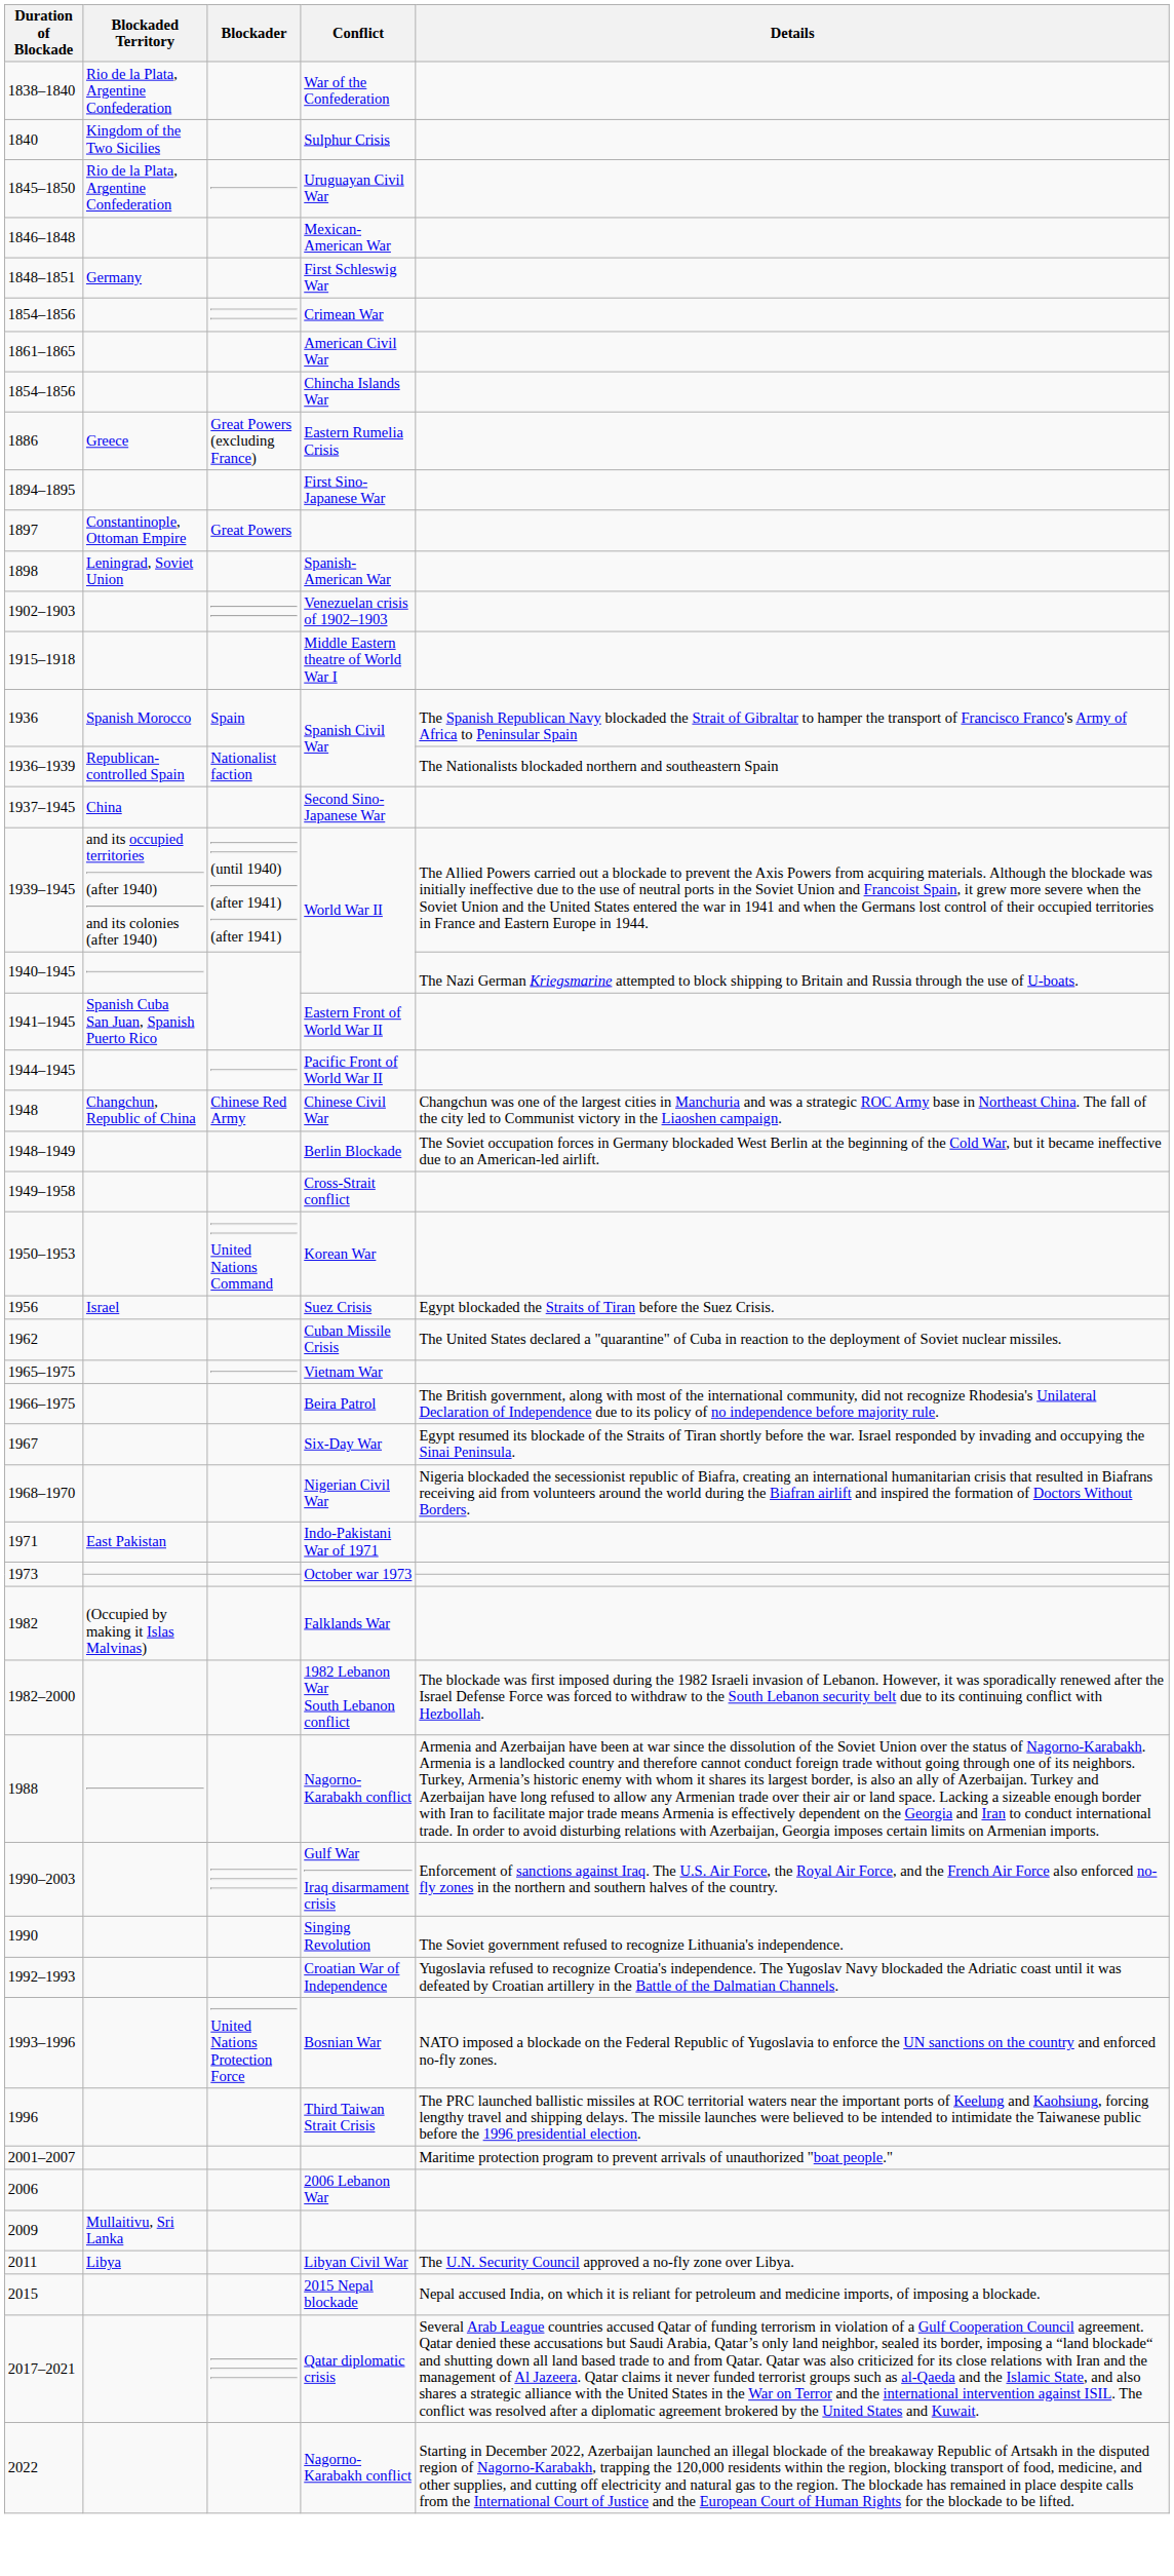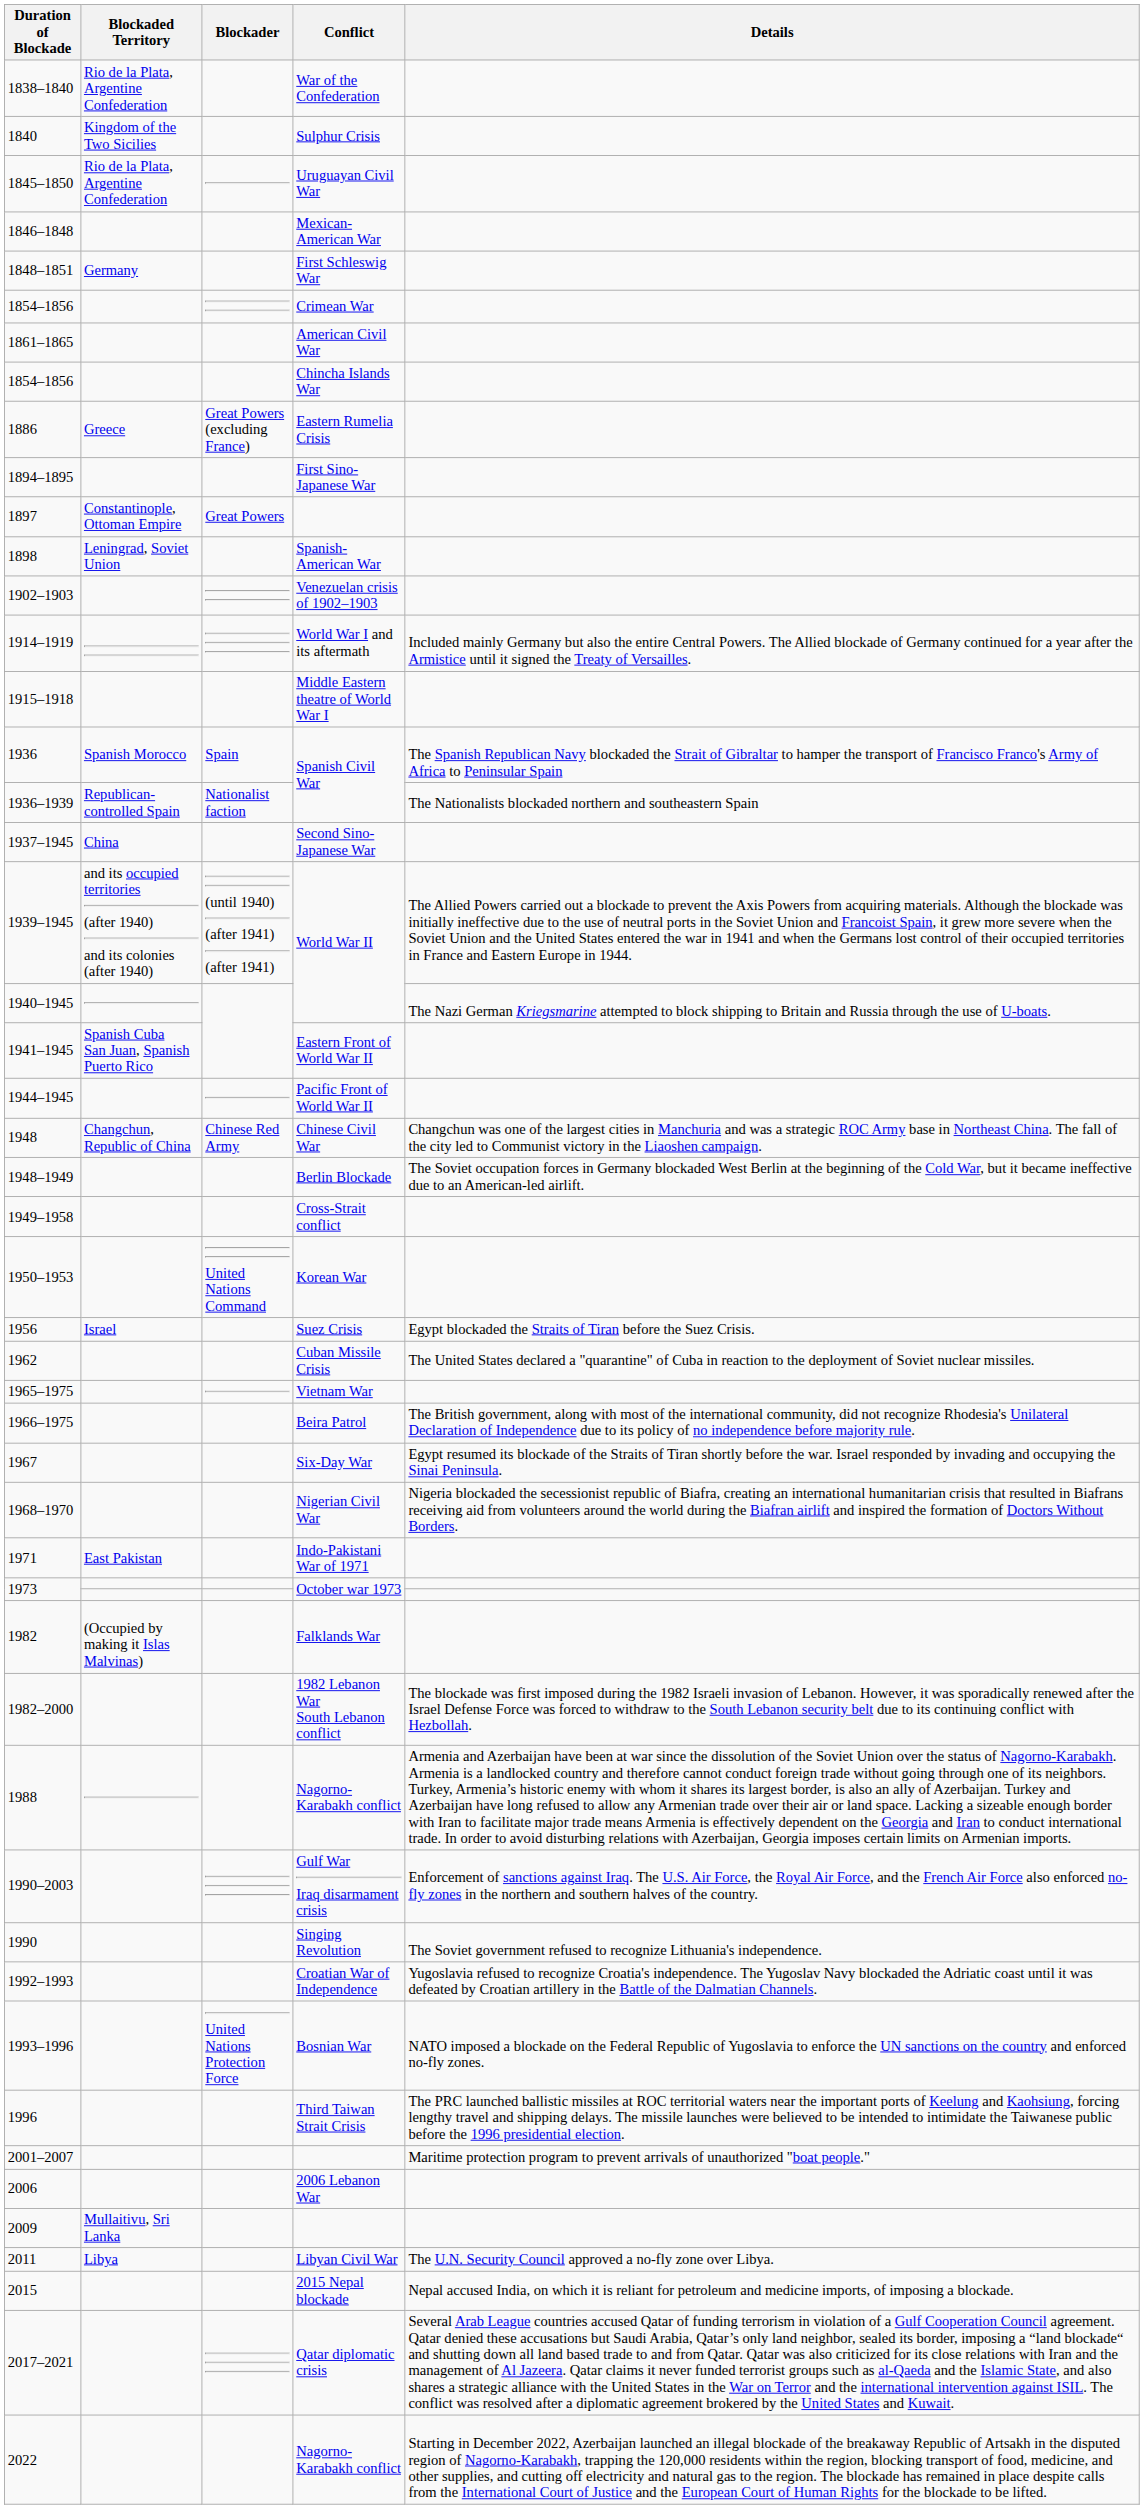 <table class="wikitable">
 <tr>
 <th>Duration of Blockade</th>
 <th>Blockaded Territory</th>
 <th>Blockader</th>
 <th>Conflict</th>
 <th>Details</th>
 </tr>
 <tr>
 <td>1838–1840</td>
 <td> <a href='#'>Rio de la Plata</a>, <a href='#'>Argentine Confederation</a></td>
 <td></td>
 <td><a href='#'>War of the Confederation</a></td>
 <td></td>
 </tr>
 <tr>
 <td>1840</td>
 <td> <a href='#'>Kingdom of the Two Sicilies</a></td>
 <td></td>
 <td><a href='#'>Sulphur Crisis</a></td>
 <td></td>
 </tr>
 <tr>
 <td>1845–1850</td>
 <td> <a href='#'>Rio de la Plata</a>, <a href='#'>Argentine Confederation</a></td>
 <td><hr></td>
 <td><a href='#'>Uruguayan Civil War</a></td>
 <td></td>
 </tr>
 <tr>
 <td>1846–1848</td>
 <td></td>
 <td></td>
 <td><a href='#'>Mexican-American War</a></td>
 <td></td>
 </tr>
 <tr>
 <td>1848–1851</td>
 <td> <a href='#'>Germany</a></td>
 <td></td>
 <td><a href='#'>First Schleswig War</a></td>
 <td></td>
 </tr>
 <tr>
 <td>1854–1856</td>
 <td></td>
 <td><hr><hr></td>
 <td><a href='#'>Crimean War</a></td>
 <td></td>
 </tr>
 <tr>
 <td>1861–1865</td>
 <td></td>
 <td></td>
 <td><a href='#'>American Civil War</a></td>
 <td></td>
 </tr>
 <tr>
 <td>1854–1856</td>
 <td></td>
 <td></td>
 <td><a href='#'>Chincha Islands War</a></td>
 <td></td>
 </tr>
 <tr>
 <td>1886</td>
 <td> <a href='#'>Greece</a></td>
 <td><a href='#'>Great Powers</a> (excluding <a href='#'>France</a>)</td>
 <td><a href='#'>Eastern Rumelia Crisis</a></td>
 <td></td>
 </tr>
 <tr>
 <td>1894–1895</td>
 <td></td>
 <td></td>
 <td><a href='#'>First Sino-Japanese War</a></td>
 <td></td>
 </tr>
 <tr>
 <td>1897</td>
 <td> <a href='#'>Constantinople</a>, <a href='#'>Ottoman Empire</a></td>
 <td><a href='#'>Great Powers</a></td>
 <td></td>
 <td></td>
 </tr>
 <tr>
 <td>1898</td>
 <td> <a href='#'>Leningrad</a>, <a href='#'>Soviet Union</a></td>
 <td></td>
 <td><a href='#'>Spanish-American War</a></td>
 <td></td>
 </tr>
 <tr>
 <td>1902–1903</td>
 <td></td>
 <td><hr><hr></td>
 <td><a href='#'>Venezuelan crisis of 1902–1903</a></td>
 <td></td>
+</tr>
+<tr>
+<td>1914–1919</td>
+<td><br><hr><hr></td>
+<td><hr><hr><hr></td>
+<td><a href='#'>World War I</a> and its aftermath</td>
+<td><br>Included mainly Germany but also the entire Central Powers. The Allied blockade of Germany continued for a year after the <a href='#'>Armistice</a> until it signed the <a href='#'>Treaty of Versailles</a>.</td>
 </tr>
 <tr>
 <td>1915–1918</td>
 <td></td>
 <td></td>
 <td><a href='#'>Middle Eastern theatre of World War I</a></td>
 <td></td>
 </tr>
 <tr>
 <td>1936</td>
 <td> <a href='#'>Spanish Morocco</a></td>
 <td> <a href='#'>Spain</a></td>
 <td rowspan="2"><a href='#'>Spanish Civil War</a></td>
 <td><br>The <a href='#'>Spanish Republican Navy</a> blockaded the <a href='#'>Strait of Gibraltar</a> to hamper the transport of <a href='#'>Francisco Franco</a>'s <a href='#'>Army of Africa</a> to <a href='#'>Peninsular Spain</a></td>
 </tr>
 <tr>
 <td>1936–1939</td>
 <td> <a href='#'>Republican-controlled Spain</a></td>
 <td> <a href='#'>Nationalist faction</a></td>
 <td>The Nationalists blockaded northern and southeastern Spain</td>
 </tr>
 <tr>
 <td>1937–1945</td>
 <td> <a href='#'>China</a></td>
 <td></td>
 <td><a href='#'>Second Sino-Japanese War</a></td>
 <td></td>
 </tr>
 <tr>
 <td>1939–1945</td>
 <td> and its <a href='#'>occupied territories</a><hr> (after 1940)<hr> and its colonies (after 1940)</td>
 <td><hr><hr> (until 1940)<hr> (after 1941)<hr> (after 1941)</td>
 <td rowspan="2"><a href='#'>World War II</a></td>
 <td><br>The Allied Powers carried out a blockade to prevent the Axis Powers from acquiring materials. Although the blockade was initially ineffective due to the use of neutral ports in the Soviet Union and <a href='#'>Francoist Spain</a>, it grew more severe when the Soviet Union and the United States entered the war in 1941 and when the Germans lost control of their occupied territories in France and Eastern Europe in 1944.</td>
 </tr>
 <tr>
 <td>1940–1945</td>
 <td><hr></td>
 <td rowspan="2"></td>
 <td><br>The Nazi German <em><a href='#'>Kriegsmarine</a></em> attempted to block shipping to Britain and Russia through the use of <a href='#'>U-boats</a>.</td>
 </tr>
 <tr>
 <td>1941–1945</td>
 <td> <a href='#'>Spanish Cuba</a><br> <a href='#'>San Juan</a>, <a href='#'>Spanish Puerto Rico</a></td>
 <td><a href='#'>Eastern Front of World War II</a></td>
 <td></td>
 </tr>
 <tr>
 <td>1944–1945</td>
 <td></td>
 <td><hr></td>
 <td><a href='#'>Pacific Front of World War II</a></td>
 <td></td>
 </tr>
 <tr>
 <td>1948</td>
 <td> <a href='#'>Changchun</a>, <a href='#'>Republic of China</a></td>
 <td> <a href='#'>Chinese Red Army</a></td>
 <td><a href='#'>Chinese Civil War</a></td>
 <td>Changchun was one of the largest cities in <a href='#'>Manchuria</a> and was a strategic <a href='#'>ROC Army</a> base in <a href='#'>Northeast China</a>. The fall of the city led to Communist victory in the <a href='#'>Liaoshen campaign</a>.</td>
 </tr>
 <tr>
 <td>1948–1949</td>
 <td></td>
 <td></td>
 <td><a href='#'>Berlin Blockade</a></td>
 <td>The Soviet occupation forces in Germany blockaded West Berlin at the beginning of the <a href='#'>Cold War</a>, but it became ineffective due to an American-led airlift.</td>
 </tr>
 <tr>
 <td>1949–1958</td>
 <td></td>
 <td></td>
 <td><a href='#'>Cross-Strait conflict</a></td>
 <td></td>
 </tr>
 <tr>
 <td>1950–1953</td>
 <td></td>
 <td><hr><hr> <a href='#'>United Nations Command</a></td>
 <td><a href='#'>Korean War</a></td>
 <td></td>
 </tr>
 <tr>
 <td>1956</td>
 <td> <a href='#'>Israel</a></td>
 <td></td>
 <td><a href='#'>Suez Crisis</a></td>
 <td>Egypt blockaded the <a href='#'>Straits of Tiran</a> before the Suez Crisis.</td>
 </tr>
 <tr>
 <td>1962</td>
 <td></td>
 <td></td>
 <td><a href='#'>Cuban Missile Crisis</a></td>
 <td>The United States declared a "quarantine" of Cuba in reaction to the deployment of Soviet nuclear missiles.</td>
 </tr>
 <tr>
 <td>1965–1975</td>
 <td></td>
 <td><hr></td>
 <td><a href='#'>Vietnam War</a></td>
 <td></td>
 </tr>
 <tr>
 <td>1966–1975</td>
 <td></td>
 <td></td>
 <td><a href='#'>Beira Patrol</a></td>
 <td>The British government, along with most of the international community, did not recognize Rhodesia's <a href='#'>Unilateral Declaration of Independence</a> due to its policy of <a href='#'>no independence before majority rule</a>.</td>
 </tr>
 <tr>
 <td>1967</td>
 <td></td>
 <td></td>
 <td><a href='#'>Six-Day War</a></td>
 <td>Egypt resumed its blockade of the Straits of Tiran shortly before the war. Israel responded by invading and occupying the <a href='#'>Sinai Peninsula</a>.</td>
 </tr>
 <tr>
 <td>1968–1970</td>
 <td></td>
 <td></td>
 <td><a href='#'>Nigerian Civil War</a></td>
 <td>Nigeria blockaded the secessionist republic of Biafra, creating an international humanitarian crisis that resulted in Biafrans receiving aid from volunteers around the world during the <a href='#'>Biafran airlift</a> and inspired the formation of <a href='#'>Doctors Without Borders</a>.</td>
 </tr>
 <tr>
 <td>1971</td>
 <td> <a href='#'>East Pakistan</a></td>
 <td></td>
 <td><a href='#'>Indo-Pakistani War of 1971</a></td>
 <td></td>
 </tr>
 <tr>
 <td rowspan="2">1973</td>
 <td></td>
 <td></td>
 <td rowspan="2"><a href='#'>October war 1973</a></td>
 <td></td>
 </tr>
 <tr>
 <td></td>
 <td></td>
 <td></td>
 </tr>
 <tr>
 <td>1982</td>
 <td><br>(Occupied by  making it  <a href='#'>Islas Malvinas</a>)</td>
 <td></td>
 <td><a href='#'>Falklands War</a></td>
 <td></td>
 </tr>
 <tr>
 <td>1982–2000</td>
 <td></td>
 <td></td>
 <td><a href='#'>1982 Lebanon War</a><br><a href='#'>South Lebanon conflict</a></td>
 <td>The blockade was first imposed during the 1982 Israeli invasion of Lebanon. However, it was sporadically renewed after the Israel Defense Force was forced to withdraw to the <a href='#'>South Lebanon security belt</a> due to its continuing conflict with <a href='#'>Hezbollah</a>.</td>
 </tr>
 <tr>
 <td>1988</td>
 <td><hr></td>
 <td><br></td>
 <td><a href='#'>Nagorno-Karabakh conflict</a></td>
 <td>Armenia and Azerbaijan have been at war since the dissolution of the Soviet Union over the status of <a href='#'>Nagorno-Karabakh</a>. Armenia is a landlocked country and therefore cannot conduct foreign trade without going through one of its neighbors. Turkey, Armenia’s historic enemy with whom it shares its largest border, is also an ally of Azerbaijan. Turkey and Azerbaijan have long refused to allow any Armenian trade over their air or land space. Lacking a sizeable enough border with Iran to facilitate major trade means Armenia is effectively dependent on the <a href='#'>Georgia</a> and <a href='#'>Iran</a> to conduct international trade. In order to avoid disturbing relations with Azerbaijan, Georgia imposes certain limits on Armenian imports.</td>
 </tr>
 <tr>
 <td>1990–2003</td>
 <td></td>
 <td><hr><hr><hr></td>
 <td><a href='#'>Gulf War</a><hr><a href='#'>Iraq disarmament crisis</a></td>
 <td>Enforcement of <a href='#'>sanctions against Iraq</a>. The <a href='#'>U.S. Air Force</a>, the <a href='#'>Royal Air Force</a>, and the <a href='#'>French Air Force</a> also enforced <a href='#'>no-fly zones</a> in the northern and southern halves of the country.</td>
 </tr>
 <tr>
 <td>1990</td>
 <td></td>
 <td></td>
 <td><a href='#'>Singing Revolution</a></td>
 <td><br>The Soviet government refused to recognize Lithuania's independence.</td>
 </tr>
 <tr>
 <td>1992–1993</td>
 <td></td>
 <td></td>
 <td><a href='#'>Croatian War of Independence</a></td>
 <td>Yugoslavia refused to recognize Croatia's independence. The Yugoslav Navy blockaded the Adriatic coast until it was defeated by Croatian artillery in the <a href='#'>Battle of the Dalmatian Channels</a>.</td>
 </tr>
 <tr>
 <td>1993–1996</td>
 <td></td>
 <td><hr> <a href='#'>United Nations Protection Force</a></td>
 <td><a href='#'>Bosnian War</a></td>
 <td><br>NATO imposed a blockade on the Federal Republic of Yugoslavia to enforce the <a href='#'>UN sanctions on the country</a> and enforced no-fly zones.</td>
 </tr>
 <tr>
 <td>1996</td>
 <td></td>
 <td></td>
 <td><a href='#'>Third Taiwan Strait Crisis</a></td>
 <td>The PRC launched ballistic missiles at ROC territorial waters near the important ports of <a href='#'>Keelung</a> and <a href='#'>Kaohsiung</a>, forcing lengthy travel and shipping delays. The missile launches were believed to be intended to intimidate the Taiwanese public before the <a href='#'>1996 presidential election</a>.</td>
 </tr>
 <tr>
 <td>2001–2007</td>
 <td></td>
 <td></td>
 <td></td>
 <td>Maritime protection program to prevent arrivals of unauthorized "<a href='#'>boat people</a>."</td>
 </tr>
 <tr>
 <td>2006</td>
 <td></td>
 <td></td>
 <td><a href='#'>2006 Lebanon War</a></td>
 <td></td>
 </tr>
 <tr>
 <td>2009</td>
 <td> <a href='#'>Mullaitivu</a>, <a href='#'>Sri Lanka</a></td>
 <td></td>
 <td></td>
 <td></td>
 </tr>
 <tr>
 <td>2011</td>
 <td> <a href='#'>Libya</a></td>
 <td></td>
 <td><a href='#'>Libyan Civil War</a></td>
 <td>The <a href='#'>U.N. Security Council</a> approved a no-fly zone over Libya.</td>
 </tr>
 <tr>
 <td>2015</td>
 <td></td>
 <td></td>
 <td><a href='#'>2015 Nepal blockade</a></td>
 <td>Nepal accused India, on which it is reliant for petroleum and medicine imports, of imposing a blockade.</td>
 </tr>
 <tr>
 <td>2017–2021</td>
 <td></td>
 <td><hr><hr><hr></td>
 <td><a href='#'>Qatar diplomatic crisis</a></td>
 <td>Several <a href='#'>Arab League</a> countries accused Qatar of funding terrorism in violation of a <a href='#'>Gulf Cooperation Council</a> agreement. Qatar denied these accusations but Saudi Arabia, Qatar’s only land neighbor, sealed its border, imposing a “land blockade“ and shutting down all land based trade to and from Qatar. Qatar was also criticized for its close relations with Iran and the management of <a href='#'>Al Jazeera</a>. Qatar claims it never funded terrorist groups such as <a href='#'>al-Qaeda</a> and the <a href='#'>Islamic State</a>, and also shares a strategic alliance with the United States in the <a href='#'>War on Terror</a> and the <a href='#'>international intervention against ISIL</a>. The conflict was resolved after a diplomatic agreement brokered by the <a href='#'>United States</a> and <a href='#'>Kuwait</a>.</td>
 </tr>
 <tr>
 <td>2022</td>
 <td></td>
 <td></td>
 <td><a href='#'>Nagorno-Karabakh conflict</a></td>
 <td><br>Starting in December 2022, Azerbaijan launched an illegal blockade of the breakaway Republic of Artsakh in the disputed region of <a href='#'>Nagorno-Karabakh</a>, trapping the 120,000 residents within the region, blocking transport of food, medicine, and other supplies, and cutting off electricity and natural gas to the region. The blockade has remained in place despite calls from the <a href='#'>International Court of Justice</a> and the <a href='#'>European Court of Human Rights</a> for the blockade to be lifted.</td>
 </tr>
 </table>
